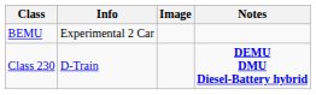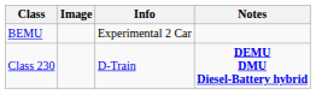 <table class="sort wikitable sortable">
 <tr>
 <th>Class</th>
+<th>Image</th>
 <th>Info</th>
-<th>Image</th>
 <th>Notes</th>
 </tr>
 <tr>
 <td><a href='#'>BEMU</a></td>
+<td></td>
 <td>Experimental 2 Car</td>
-<td></td>
 <td></td>
 </tr>
 <tr>
 <td><a href='#'>Class 230</a></td>
+<td></td>
 <td><a href='#'>D-Train</a></td>
-<td></td>
 <td align="center"><strong><a href='#'>DEMU</a><br><a href='#'>DMU</a><br><a href='#'>Diesel-Battery hybrid</a></strong></td>
 </tr>
 </table>
